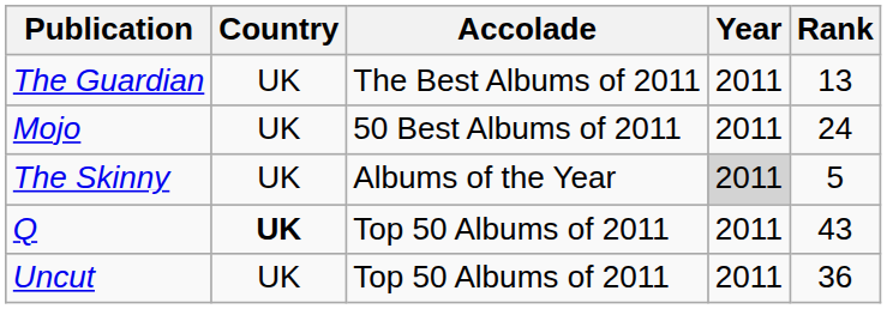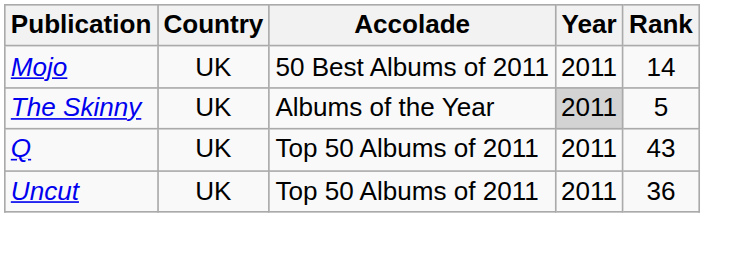 <table class="wikitable sortable">
 <tr>
 <th>Publication</th>
 <th>Country</th>
 <th>Accolade</th>
 <th>Year</th>
 <th>Rank</th>
 </tr>
 <tr>
-<td><em><a href='#'>The Guardian</a></em></td>
-<td style="text-align:center;">UK</td>
-<td>The Best Albums of 2011</td>
-<td>2011</td>
-<td style="text-align:center;">13</td>
-</tr>
-<tr>
 <td><em><a href='#'>Mojo</a></em></td>
 <td style="text-align:center;">UK</td>
 <td>50 Best Albums of 2011</td>
 <td>2011</td>
-<td style="text-align:center;">24</td>
+<td style="text-align:center;">14</td>
 </tr>
 <tr>
 <td><em><a href='#'>The Skinny</a></em></td>
 <td style="text-align:center;">UK</td>
 <td>Albums of the Year</td>
 <td style="background: lightgrey;">2011</td>
 <td style="text-align:center;">5</td>
 </tr>
 <tr>
 <td><em><a href='#'>Q</a></em></td>
-<td style="text-align:center;"><strong>UK</strong></td>
+<td style="text-align:center;">UK</td>
 <td>Top 50 Albums of 2011</td>
 <td>2011</td>
 <td style="text-align:center;">43</td>
 </tr>
 <tr>
 <td><em><a href='#'>Uncut</a></em></td>
 <td style="text-align:center;">UK</td>
 <td>Top 50 Albums of 2011</td>
 <td>2011</td>
 <td style="text-align:center;">36</td>
 </tr>
 </table>
